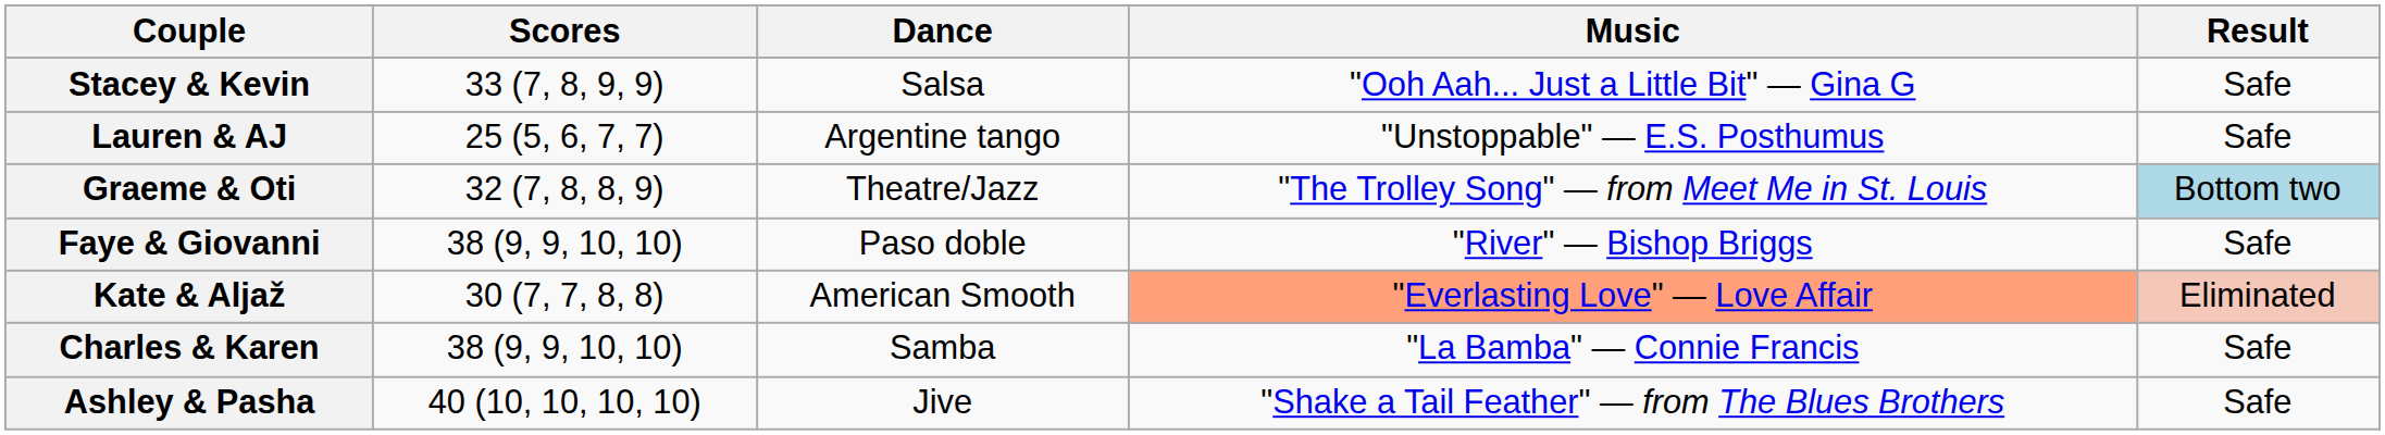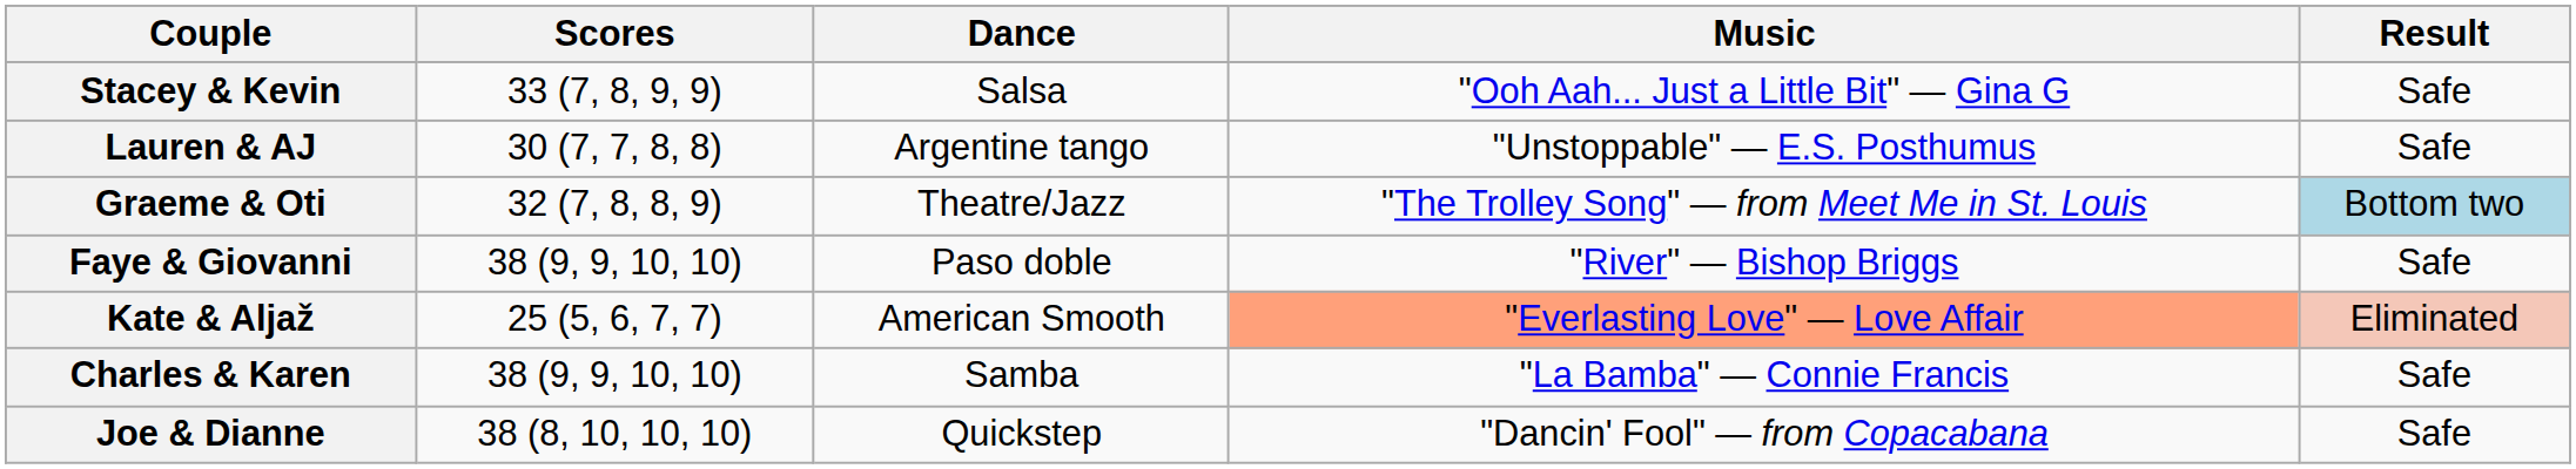 <table class="wikitable sortable" style="text-align:center; width:90%">
 <tr>
 <th scope="col">Couple</th>
 <th scope="col">Scores</th>
 <th scope="col" class="unsortable">Dance</th>
 <th scope="col" class="unsortable">Music</th>
 <th scope="col" class="unsortable">Result</th>
 </tr>
 <tr>
 <th scope="row">Stacey & Kevin</th>
 <td>33 (7, 8, 9, 9)</td>
 <td>Salsa</td>
 <td>"<a href='#'>Ooh Aah... Just a Little Bit</a>" — <a href='#'>Gina G</a></td>
 <td>Safe</td>
 </tr>
 <tr>
 <th scope="row">Lauren & AJ</th>
-<td>25 (5, 6, 7, 7)</td>
+<td>30 (7, 7, 8, 8)</td>
 <td>Argentine tango</td>
 <td>"Unstoppable" — <a href='#'>E.S. Posthumus</a></td>
 <td>Safe</td>
 </tr>
 <tr>
 <th scope="row">Graeme & Oti</th>
 <td>32 (7, 8, 8, 9)</td>
 <td>Theatre/Jazz</td>
 <td>"<a href='#'>The Trolley Song</a>" — <em>from <a href='#'>Meet Me in St. Louis</a></em></td>
 <td bgcolor="lightblue">Bottom two</td>
 </tr>
 <tr>
 <th scope="row">Faye & Giovanni</th>
 <td>38 (9, 9, 10, 10)</td>
 <td>Paso doble</td>
 <td>"<a href='#'>River</a>" — <a href='#'>Bishop Briggs</a></td>
 <td>Safe</td>
 </tr>
 <tr>
 <th scope="row">Kate & Aljaž</th>
-<td>30 (7, 7, 8, 8)</td>
+<td>25 (5, 6, 7, 7)</td>
 <td>American Smooth</td>
 <td style="background: lightsalmon;">"<a href='#'>Everlasting Love</a>" — <a href='#'>Love Affair</a></td>
 <td bgcolor="f4c7b8">Eliminated</td>
 </tr>
 <tr>
 <th scope="row">Charles & Karen</th>
 <td>38 (9, 9, 10, 10)</td>
 <td>Samba</td>
 <td>"<a href='#'>La Bamba</a>" — <a href='#'>Connie Francis</a></td>
 <td>Safe</td>
 </tr>
 <tr>
-<th scope="row">Ashley & Pasha</th>
-<td>40 (10, 10, 10, 10)</td>
-<td>Jive</td>
-<td>"<a href='#'>Shake a Tail Feather</a>" — <em>from <a href='#'>The Blues Brothers</a></em></td>
+<th scope="row">Joe & Dianne</th>
+<td>38 (8, 10, 10, 10)</td>
+<td>Quickstep</td>
+<td>"Dancin' Fool" — <em>from <a href='#'>Copacabana</a></em></td>
 <td>Safe</td>
 </tr>
 </table>
